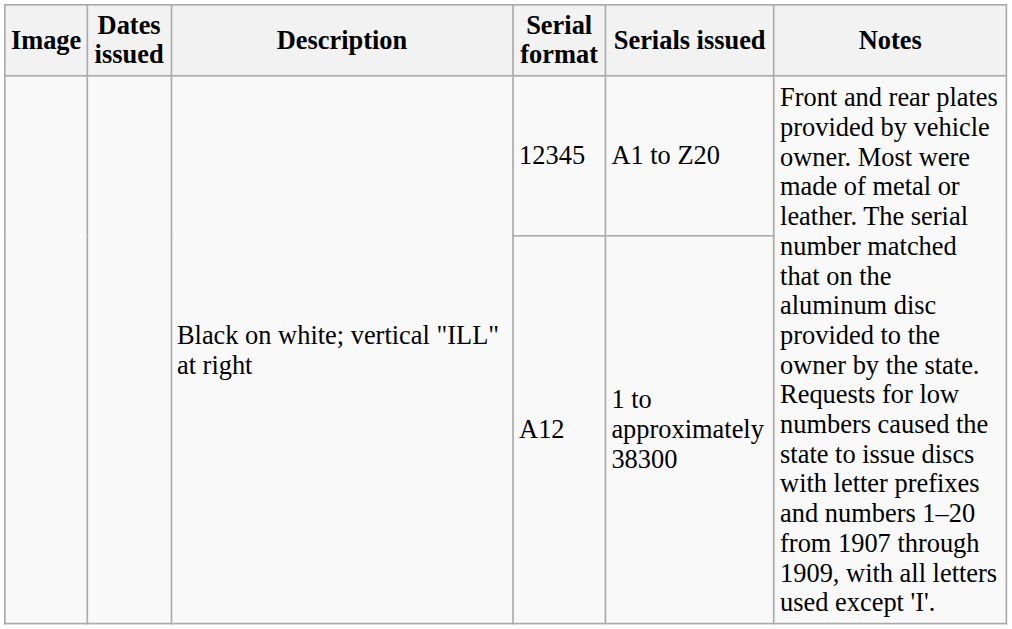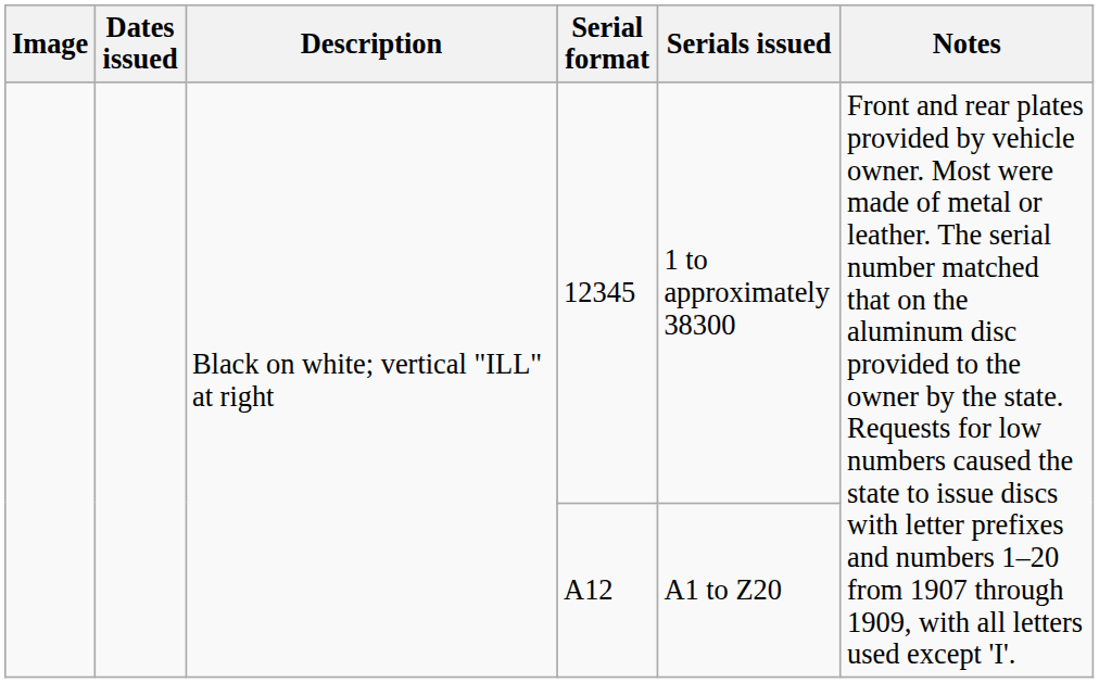 <table class=wikitable>
 <tr>
 <th>Image</th>
 <th>Dates issued</th>
 <th>Description</th>
 <th>Serial format</th>
 <th>Serials issued</th>
 <th>Notes</th>
 </tr>
 <tr>
 <td rowspan="2"></td>
 <td rowspan="2"></td>
 <td rowspan="2" width="200">Black on white; vertical "ILL" at right</td>
 <td>12345</td>
-<td>A1 to Z20</td>
+<td>1 to approximately 38300</td>
 <td rowspan="2">Front and rear plates provided by vehicle owner. Most were made of metal or leather. The serial number matched that on the aluminum disc provided to the owner by the state. Requests for low numbers caused the state to issue discs with letter prefixes and numbers 1–20 from 1907 through 1909, with all letters used except 'I'.</td>
 </tr>
 <tr>
 <td>A12</td>
-<td>1 to approximately 38300</td>
+<td>A1 to Z20</td>
 </tr>
 </table>
